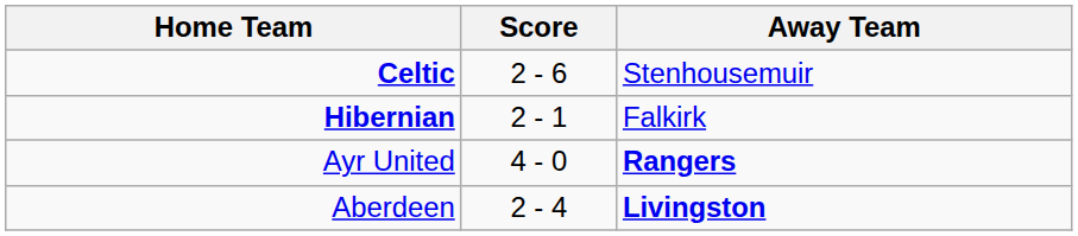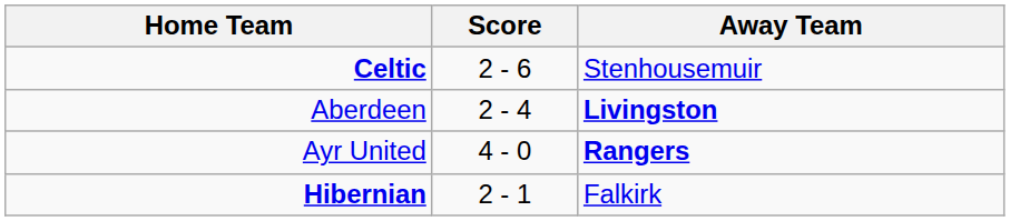 <table class="wikitable" style="border-collapse: collapse;">
 <tr>
 <th align="right" width="250">Home Team</th>
 <th align="center" width="80"> Score </th>
 <th align="left" width="250">Away Team</th>
 </tr>
 <tr>
 <td style="text-align: right;"><strong><a href='#'>Celtic</a></strong></td>
 <td style="text-align: center;">2 - 6</td>
 <td style="text-align: left;"><a href='#'>Stenhousemuir</a></td>
 </tr>
 <tr>
-<td style="text-align: right;"><strong><a href='#'>Hibernian</a></strong></td>
-<td style="text-align: center;">2 - 1 </td>
-<td style="text-align: left;"><a href='#'>Falkirk</a></td>
+<td style="text-align: right;"><a href='#'>Aberdeen</a></td>
+<td style="text-align: center;">2 - 4</td>
+<td style="text-align: left;"><strong><a href='#'>Livingston</a></strong></td>
 </tr>
 <tr>
 <td style="text-align: right;"><a href='#'>Ayr United</a></td>
 <td style="text-align: center;">4 - 0</td>
 <td style="text-align: left;"><strong><a href='#'>Rangers</a></strong></td>
 </tr>
 <tr>
-<td style="text-align: right;"><a href='#'>Aberdeen</a></td>
-<td style="text-align: center;">2 - 4</td>
-<td style="text-align: left;"><strong><a href='#'>Livingston</a></strong></td>
+<td style="text-align: right;"><strong><a href='#'>Hibernian</a></strong></td>
+<td style="text-align: center;">2 - 1 </td>
+<td style="text-align: left;"><a href='#'>Falkirk</a></td>
 </tr>
 </table>
